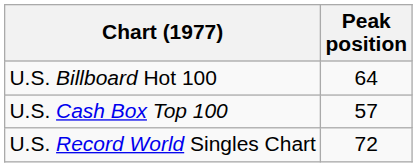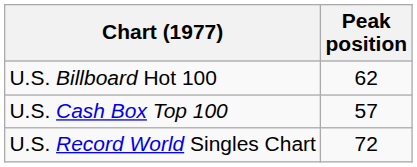 <table class="wikitable">
 <tr>
 <th>Chart (1977)</th>
 <th align="center">Peak<br>position</th>
 </tr>
 <tr>
 <td>U.S. <em>Billboard</em> Hot 100 </td>
-<td align="center">64</td>
+<td align="center">62</td>
 </tr>
 <tr>
 <td>U.S. <em><a href='#'>Cash Box</a> Top 100</em> </td>
 <td align="center">57</td>
 </tr>
 <tr>
 <td>U.S. <em><a href='#'>Record World</a></em> Singles Chart </td>
 <td align="center">72</td>
 </tr>
 </table>
